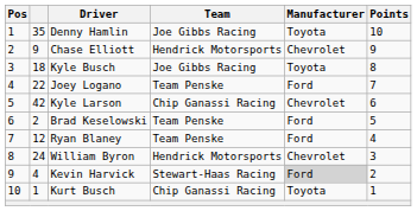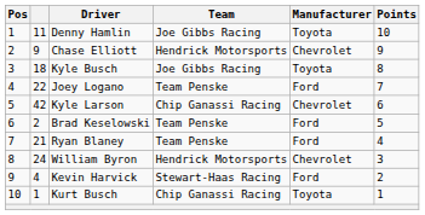 <table class="wikitable" style="font-size:98%">
 <tr>
 <th>Pos</th>
 <th></th>
 <th>Driver</th>
 <th>Team</th>
 <th>Manufacturer</th>
 <th>Points</th>
 </tr>
 <tr>
 <td>1</td>
-<td>35</td>
+<td>11</td>
 <td>Denny Hamlin</td>
 <td>Joe Gibbs Racing</td>
 <td>Toyota</td>
 <td>10</td>
 </tr>
 <tr>
 <td>2</td>
 <td>9</td>
 <td>Chase Elliott</td>
 <td>Hendrick Motorsports</td>
 <td>Chevrolet</td>
 <td>9</td>
 </tr>
 <tr>
 <td>3</td>
 <td>18</td>
 <td>Kyle Busch</td>
 <td>Joe Gibbs Racing</td>
 <td>Toyota</td>
 <td>8</td>
 </tr>
 <tr>
 <td>4</td>
 <td>22</td>
 <td>Joey Logano</td>
 <td>Team Penske</td>
 <td>Ford</td>
 <td>7</td>
 </tr>
 <tr>
 <td>5</td>
 <td>42</td>
 <td>Kyle Larson</td>
 <td>Chip Ganassi Racing</td>
 <td>Chevrolet</td>
 <td>6</td>
 </tr>
 <tr>
 <td>6</td>
 <td>2</td>
 <td>Brad Keselowski</td>
 <td>Team Penske</td>
 <td>Ford</td>
 <td>5</td>
 </tr>
 <tr>
 <td>7</td>
-<td>12</td>
+<td>21</td>
 <td>Ryan Blaney</td>
 <td>Team Penske</td>
 <td>Ford</td>
 <td>4</td>
 </tr>
 <tr>
 <td>8</td>
 <td>24</td>
 <td>William Byron</td>
 <td>Hendrick Motorsports</td>
 <td>Chevrolet</td>
 <td>3</td>
 </tr>
 <tr>
 <td>9</td>
 <td>4</td>
 <td>Kevin Harvick</td>
 <td>Stewart-Haas Racing</td>
-<td style="background: lightgrey;">Ford</td>
+<td>Ford</td>
 <td>2</td>
 </tr>
 <tr>
 <td>10</td>
 <td>1</td>
 <td>Kurt Busch</td>
 <td>Chip Ganassi Racing</td>
 <td>Toyota</td>
 <td>1</td>
 </tr>
 <tr>
 <th colspan="6"></th>
 </tr>
 </table>
